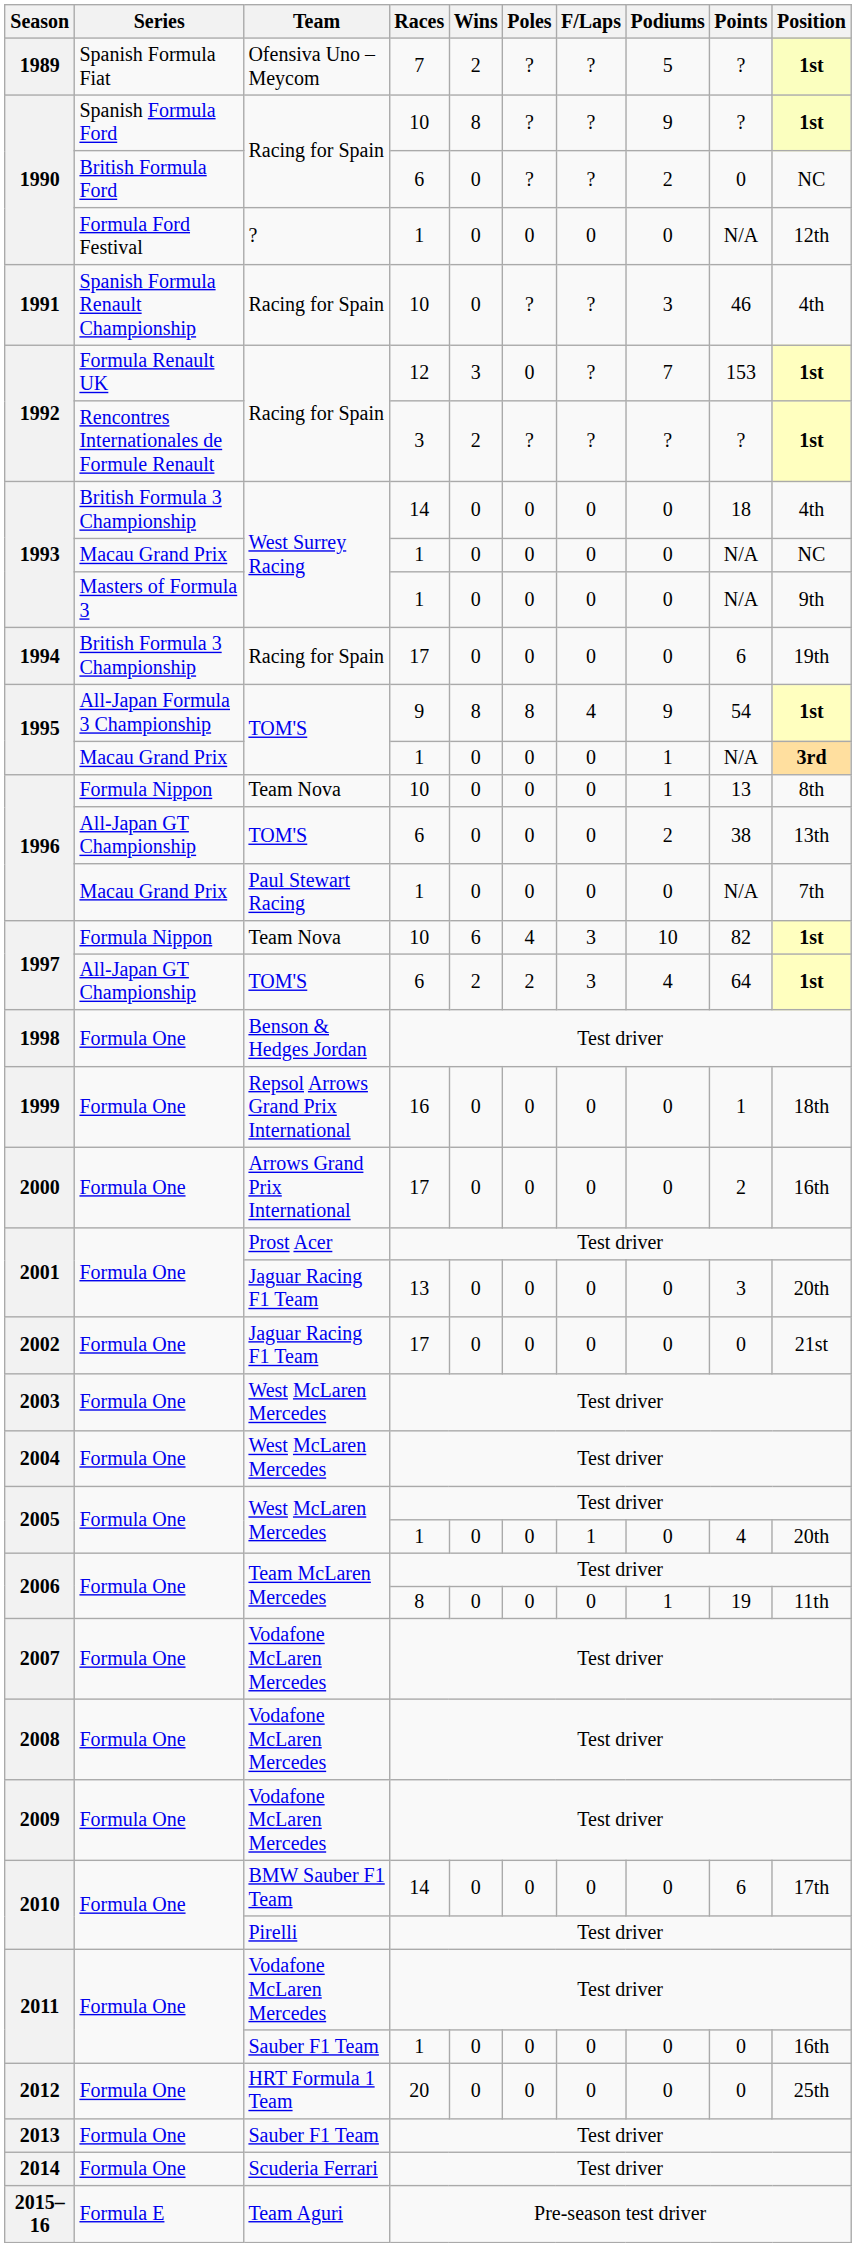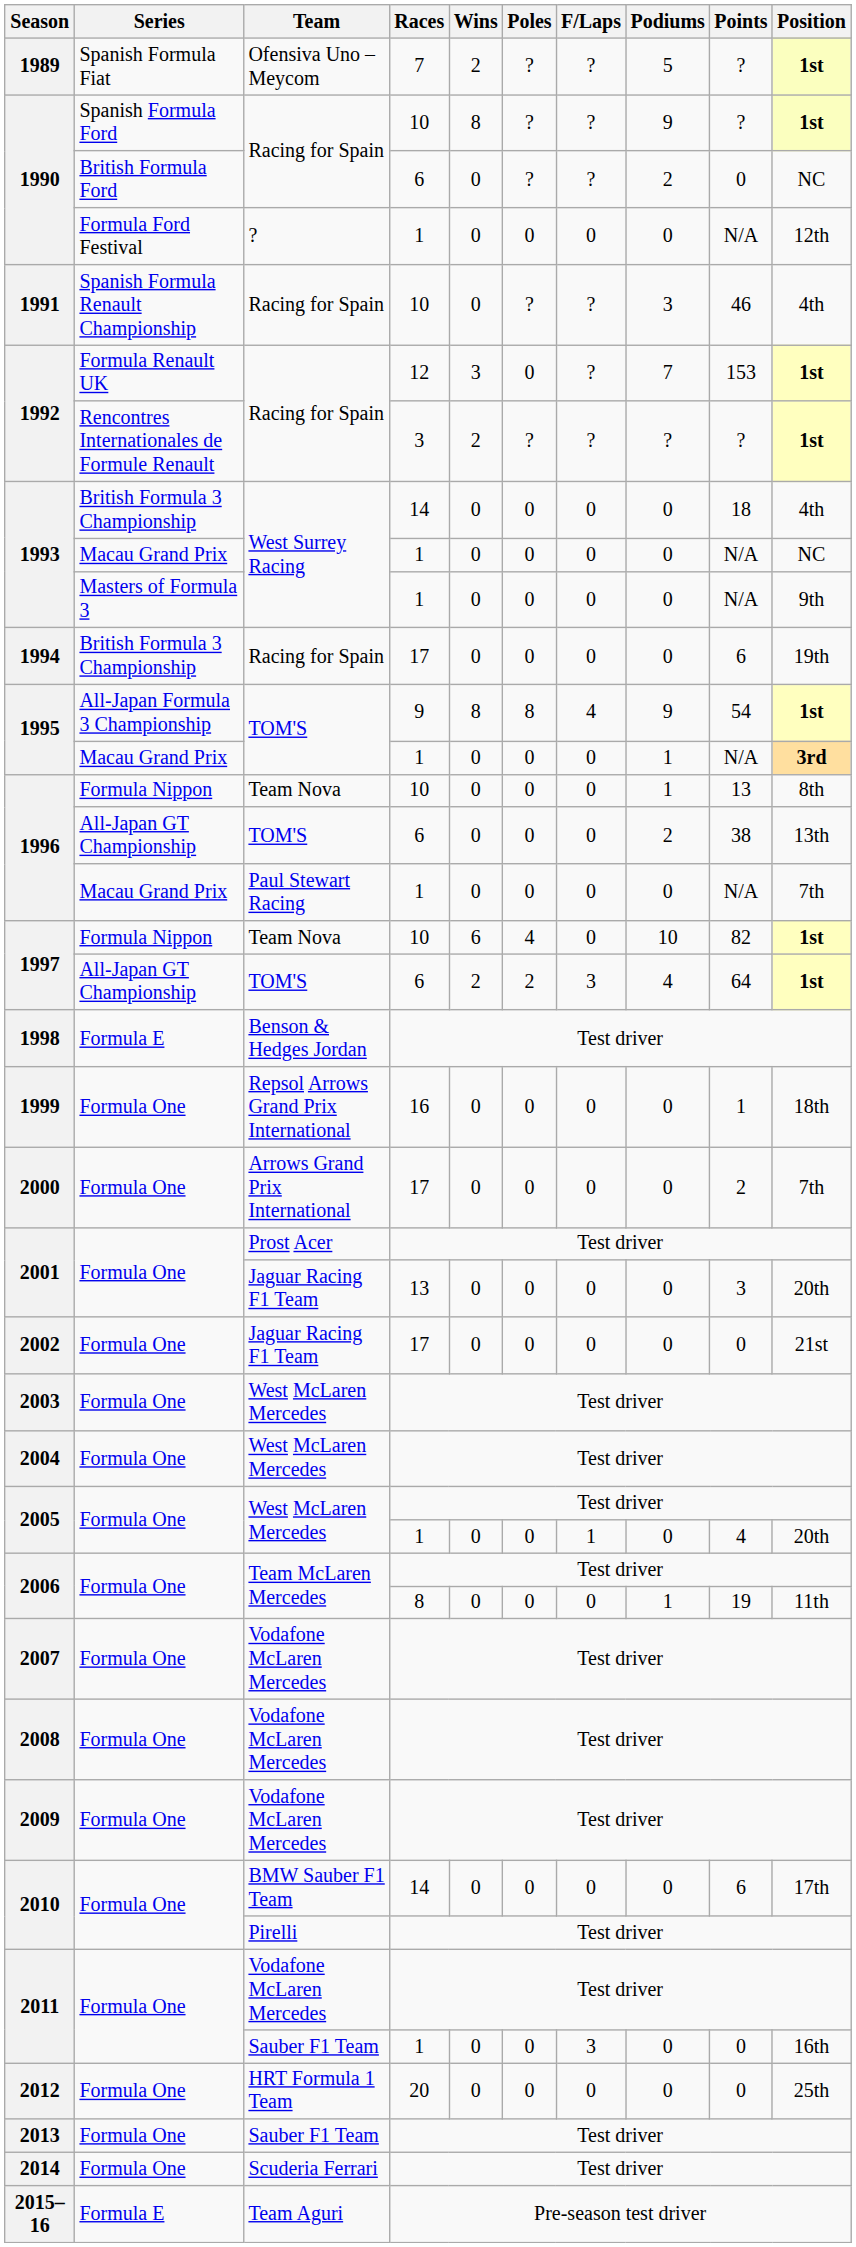 <table class="wikitable" style="font-size: 90%; text-align:center">
 <tr>
 <th>Season</th>
 <th>Series</th>
 <th>Team</th>
 <th>Races</th>
 <th>Wins</th>
 <th>Poles</th>
 <th>F/Laps</th>
 <th>Podiums</th>
 <th>Points</th>
 <th>Position</th>
 </tr>
 <tr>
 <th>1989</th>
 <td align=left>Spanish Formula Fiat</td>
 <td align=left>Ofensiva Uno – Meycom</td>
 <td>7</td>
 <td>2</td>
 <td>?</td>
 <td>?</td>
 <td>5</td>
 <td>?</td>
 <td style="background:#FBFFBF;"><strong>1st</strong></td>
 </tr>
 <tr>
 <th rowspan=3>1990</th>
 <td align=left>Spanish <a href='#'>Formula Ford</a></td>
 <td rowspan=2 align=left>Racing for Spain</td>
 <td>10</td>
 <td>8</td>
 <td>?</td>
 <td>?</td>
 <td>9</td>
 <td>?</td>
 <td style="background:#FBFFBF;"><strong>1st</strong></td>
 </tr>
 <tr>
 <td align=left><a href='#'>British Formula Ford</a></td>
 <td>6</td>
 <td>0</td>
 <td>?</td>
 <td>?</td>
 <td>2</td>
 <td>0</td>
 <td>NC</td>
 </tr>
 <tr>
 <td align=left><a href='#'>Formula Ford</a> Festival</td>
 <td align=left>?</td>
 <td>1</td>
 <td>0</td>
 <td>0</td>
 <td>0</td>
 <td>0</td>
 <td>N/A</td>
 <td>12th</td>
 </tr>
 <tr>
 <th>1991</th>
 <td align=left><a href='#'>Spanish Formula Renault Championship</a></td>
 <td align=left>Racing for Spain</td>
 <td>10</td>
 <td>0</td>
 <td>?</td>
 <td>?</td>
 <td>3</td>
 <td>46</td>
 <td>4th</td>
 </tr>
 <tr>
 <th rowspan=2>1992</th>
 <td align=left><a href='#'>Formula Renault UK</a></td>
 <td align=left rowspan=2>Racing for Spain</td>
 <td>12</td>
 <td>3</td>
 <td>0</td>
 <td>?</td>
 <td>7</td>
 <td>153</td>
 <td style="background:#FFFFBF;"><strong>1st</strong></td>
 </tr>
 <tr>
 <td align=left><a href='#'>Rencontres Internationales de Formule Renault</a></td>
 <td>3</td>
 <td>2</td>
 <td>?</td>
 <td>?</td>
 <td>?</td>
 <td>?</td>
 <td style="background:#FFFFBF;"><strong>1st</strong></td>
 </tr>
 <tr>
 <th rowspan=3>1993</th>
 <td align=left><a href='#'>British Formula 3 Championship</a></td>
 <td rowspan=3 align=left><a href='#'>West Surrey Racing</a></td>
 <td>14</td>
 <td>0</td>
 <td>0</td>
 <td>0</td>
 <td>0</td>
 <td>18</td>
 <td>4th</td>
 </tr>
 <tr>
 <td align=left><a href='#'>Macau Grand Prix</a></td>
 <td>1</td>
 <td>0</td>
 <td>0</td>
 <td>0</td>
 <td>0</td>
 <td>N/A</td>
 <td>NC</td>
 </tr>
 <tr>
 <td align=left><a href='#'>Masters of Formula 3</a></td>
 <td>1</td>
 <td>0</td>
 <td>0</td>
 <td>0</td>
 <td>0</td>
 <td>N/A</td>
 <td>9th</td>
 </tr>
 <tr>
 <th>1994</th>
 <td align=left><a href='#'>British Formula 3 Championship</a></td>
 <td align=left>Racing for Spain</td>
 <td>17</td>
 <td>0</td>
 <td>0</td>
 <td>0</td>
 <td>0</td>
 <td>6</td>
 <td>19th</td>
 </tr>
 <tr>
 <th rowspan=2>1995</th>
 <td align=left><a href='#'>All-Japan Formula 3 Championship</a></td>
 <td rowspan=2 align=left><a href='#'>TOM'S</a></td>
 <td>9</td>
 <td>8</td>
 <td>8</td>
 <td>4</td>
 <td>9</td>
 <td>54</td>
 <td style="background:#FFFFBF;"><strong>1st</strong></td>
 </tr>
 <tr>
 <td align=left><a href='#'>Macau Grand Prix</a></td>
 <td>1</td>
 <td>0</td>
 <td>0</td>
 <td>0</td>
 <td>1</td>
 <td>N/A</td>
 <td style="background:#FFDF9F;"><strong>3rd</strong></td>
 </tr>
 <tr>
 <th rowspan=3>1996</th>
 <td align=left><a href='#'>Formula Nippon</a></td>
 <td align=left>Team Nova</td>
 <td>10</td>
 <td>0</td>
 <td>0</td>
 <td>0</td>
 <td>1</td>
 <td>13</td>
 <td>8th</td>
 </tr>
 <tr>
 <td align=left><a href='#'>All-Japan GT Championship</a></td>
 <td align=left><a href='#'>TOM'S</a></td>
 <td>6</td>
 <td>0</td>
 <td>0</td>
 <td>0</td>
 <td>2</td>
 <td>38</td>
 <td>13th</td>
 </tr>
 <tr>
 <td align=left><a href='#'>Macau Grand Prix</a></td>
 <td align=left><a href='#'>Paul Stewart Racing</a></td>
 <td>1</td>
 <td>0</td>
 <td>0</td>
 <td>0</td>
 <td>0</td>
 <td>N/A</td>
 <td>7th</td>
 </tr>
 <tr>
 <th rowspan=2>1997</th>
 <td align=left><a href='#'>Formula Nippon</a></td>
 <td align=left>Team Nova</td>
 <td>10</td>
 <td>6</td>
 <td>4</td>
-<td>3</td>
+<td>0</td>
 <td>10</td>
 <td>82</td>
 <td style="background:#FFFFBF;"><strong>1st</strong></td>
 </tr>
 <tr>
 <td align=left><a href='#'>All-Japan GT Championship</a></td>
 <td align=left><a href='#'>TOM'S</a></td>
 <td>6</td>
 <td>2</td>
 <td>2</td>
 <td>3</td>
 <td>4</td>
 <td>64</td>
 <td style="background:#FFFFBF;"><strong>1st</strong></td>
 </tr>
 <tr>
 <th>1998</th>
-<td align=left><a href='#'>Formula One</a></td>
+<td align=left><a href='#'>Formula E</a></td>
 <td align=left><a href='#'>Benson & Hedges Jordan</a></td>
 <td colspan=7>Test driver</td>
 </tr>
 <tr>
 <th>1999</th>
 <td align=left><a href='#'>Formula One</a></td>
 <td align=left><a href='#'>Repsol</a> <a href='#'>Arrows Grand Prix International</a></td>
 <td>16</td>
 <td>0</td>
 <td>0</td>
 <td>0</td>
 <td>0</td>
 <td>1</td>
 <td>18th</td>
 </tr>
 <tr>
 <th>2000</th>
 <td align=left><a href='#'>Formula One</a></td>
 <td align=left><a href='#'>Arrows Grand Prix International</a></td>
 <td>17</td>
 <td>0</td>
 <td>0</td>
 <td>0</td>
 <td>0</td>
 <td>2</td>
-<td>16th</td>
+<td>7th</td>
 </tr>
 <tr>
 <th rowspan=2>2001</th>
 <td rowspan=2 align=left><a href='#'>Formula One</a></td>
 <td align=left><a href='#'>Prost</a> <a href='#'>Acer</a></td>
 <td colspan=7>Test driver</td>
 </tr>
 <tr>
 <td align=left><a href='#'>Jaguar Racing F1 Team</a></td>
 <td>13</td>
 <td>0</td>
 <td>0</td>
 <td>0</td>
 <td>0</td>
 <td>3</td>
 <td>20th</td>
 </tr>
 <tr>
 <th>2002</th>
 <td align=left><a href='#'>Formula One</a></td>
 <td align=left><a href='#'>Jaguar Racing F1 Team</a></td>
 <td>17</td>
 <td>0</td>
 <td>0</td>
 <td>0</td>
 <td>0</td>
 <td>0</td>
 <td>21st</td>
 </tr>
 <tr>
 <th>2003</th>
 <td align=left><a href='#'>Formula One</a></td>
 <td align=left><a href='#'>West</a> <a href='#'>McLaren</a> <a href='#'>Mercedes</a></td>
 <td colspan=7>Test driver</td>
 </tr>
 <tr>
 <th>2004</th>
 <td align=left><a href='#'>Formula One</a></td>
 <td align=left><a href='#'>West</a> <a href='#'>McLaren</a> <a href='#'>Mercedes</a></td>
 <td colspan=7>Test driver</td>
 </tr>
 <tr>
 <th rowspan=2>2005</th>
 <td rowspan=2 align=left><a href='#'>Formula One</a></td>
 <td rowspan=2 align=left><a href='#'>West</a> <a href='#'>McLaren</a> <a href='#'>Mercedes</a></td>
 <td colspan=7>Test driver</td>
 </tr>
 <tr>
 <td>1</td>
 <td>0</td>
 <td>0</td>
 <td>1</td>
 <td>0</td>
 <td>4</td>
 <td>20th</td>
 </tr>
 <tr>
 <th rowspan=2>2006</th>
 <td rowspan=2 align=left><a href='#'>Formula One</a></td>
 <td rowspan=2 align=left><a href='#'>Team McLaren</a> <a href='#'>Mercedes</a></td>
 <td colspan=7>Test driver</td>
 </tr>
 <tr>
 <td>8</td>
 <td>0</td>
 <td>0</td>
 <td>0</td>
 <td>1</td>
 <td>19</td>
 <td>11th</td>
 </tr>
 <tr>
 <th>2007</th>
 <td align=left><a href='#'>Formula One</a></td>
 <td align=left><a href='#'>Vodafone</a> <a href='#'>McLaren</a> <a href='#'>Mercedes</a></td>
 <td colspan=7>Test driver</td>
 </tr>
 <tr>
 <th>2008</th>
 <td align=left><a href='#'>Formula One</a></td>
 <td align=left><a href='#'>Vodafone</a> <a href='#'>McLaren</a> <a href='#'>Mercedes</a></td>
 <td colspan=7>Test driver</td>
 </tr>
 <tr>
 <th>2009</th>
 <td align=left><a href='#'>Formula One</a></td>
 <td align=left><a href='#'>Vodafone</a> <a href='#'>McLaren</a> <a href='#'>Mercedes</a></td>
 <td colspan=7>Test driver</td>
 </tr>
 <tr>
 <th rowspan=2>2010</th>
 <td rowspan=2 align=left><a href='#'>Formula One</a></td>
 <td align=left><a href='#'>BMW Sauber F1 Team</a></td>
 <td>14</td>
 <td>0</td>
 <td>0</td>
 <td>0</td>
 <td>0</td>
 <td>6</td>
 <td>17th</td>
 </tr>
 <tr>
 <td align=left><a href='#'>Pirelli</a></td>
 <td align="center" colspan=7>Test driver</td>
 </tr>
 <tr>
 <th rowspan=2>2011</th>
 <td rowspan=2 align=left><a href='#'>Formula One</a></td>
 <td align=left><a href='#'>Vodafone</a> <a href='#'>McLaren</a> <a href='#'>Mercedes</a></td>
 <td colspan=7>Test driver</td>
 </tr>
 <tr>
 <td align=left><a href='#'>Sauber F1 Team</a></td>
 <td>1</td>
 <td>0</td>
 <td>0</td>
-<td>0</td>
+<td>3</td>
 <td>0</td>
 <td>0</td>
 <td>16th</td>
 </tr>
 <tr>
 <th>2012</th>
 <td align=left><a href='#'>Formula One</a></td>
 <td align=left><a href='#'>HRT Formula 1 Team</a></td>
 <td>20</td>
 <td>0</td>
 <td>0</td>
 <td>0</td>
 <td>0</td>
 <td>0</td>
 <td>25th</td>
 </tr>
 <tr>
 <th>2013</th>
 <td align=left><a href='#'>Formula One</a></td>
 <td align=left><a href='#'>Sauber F1 Team</a></td>
 <td colspan=7>Test driver</td>
 </tr>
 <tr>
 <th>2014</th>
 <td align=left><a href='#'>Formula One</a></td>
 <td align=left><a href='#'>Scuderia Ferrari</a></td>
 <td colspan=7>Test driver</td>
 </tr>
 <tr>
 <th>2015–16</th>
 <td align=left><a href='#'>Formula E</a></td>
 <td align=left><a href='#'>Team Aguri</a></td>
 <td style="text-align:center;" colspan="8">Pre-season test driver</td>
 </tr>
 </table>
